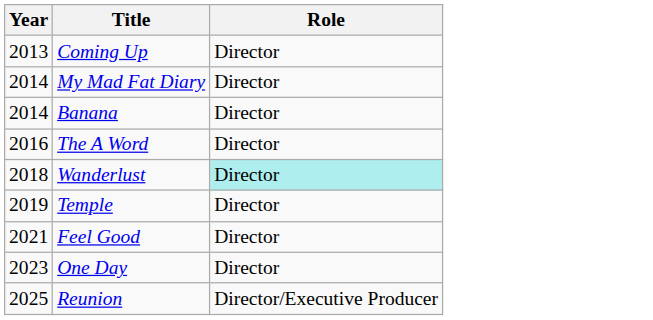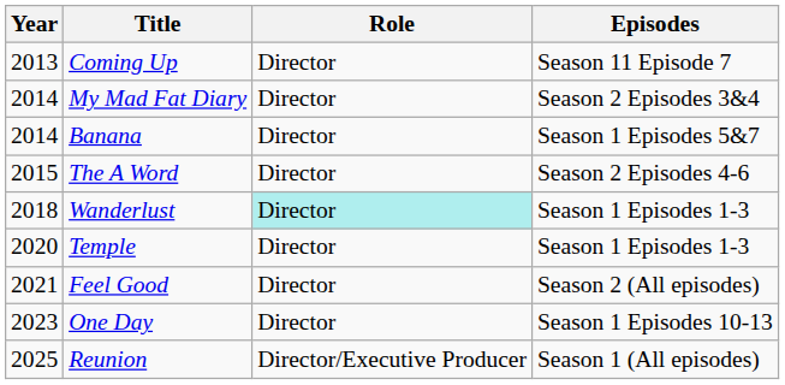 <table class="wikitable">
 <tr>
 <th>Year</th>
 <th>Title</th>
 <th>Role</th>
+<th>Episodes</th>
 </tr>
 <tr>
 <td>2013</td>
 <td><a href='#'><em>Coming Up</em></a></td>
 <td>Director</td>
+<td>Season 11 Episode 7</td>
 </tr>
 <tr>
 <td>2014</td>
 <td><em><a href='#'>My Mad Fat Diary</a></em></td>
 <td>Director</td>
+<td>Season 2 Episodes 3&4</td>
 </tr>
 <tr>
 <td>2014</td>
 <td><em><a href='#'>Banana</a></em></td>
 <td>Director</td>
+<td>Season 1 Episodes 5&7</td>
 </tr>
 <tr>
-<td>2016</td>
+<td>2015</td>
 <td><em><a href='#'>The A Word</a></em></td>
 <td>Director</td>
+<td>Season 2 Episodes 4-6</td>
 </tr>
 <tr>
 <td>2018</td>
 <td><em><a href='#'>Wanderlust</a></em></td>
 <td style="background: paleturquoise;">Director</td>
+<td>Season 1 Episodes 1-3</td>
 </tr>
 <tr>
-<td>2019</td>
+<td>2020</td>
 <td><em><a href='#'>Temple</a></em></td>
 <td>Director</td>
+<td>Season 1 Episodes 1-3</td>
 </tr>
 <tr>
 <td>2021</td>
 <td><em><a href='#'>Feel Good</a></em></td>
 <td>Director</td>
+<td>Season 2 (All episodes)</td>
 </tr>
 <tr>
 <td>2023</td>
 <td><em><a href='#'>One Day</a></em></td>
 <td>Director</td>
+<td>Season 1 Episodes 10-13</td>
 </tr>
 <tr>
 <td>2025</td>
 <td><em><a href='#'>Reunion</a></em></td>
 <td>Director/Executive Producer</td>
+<td>Season 1 (All episodes)</td>
 </tr>
 </table>
